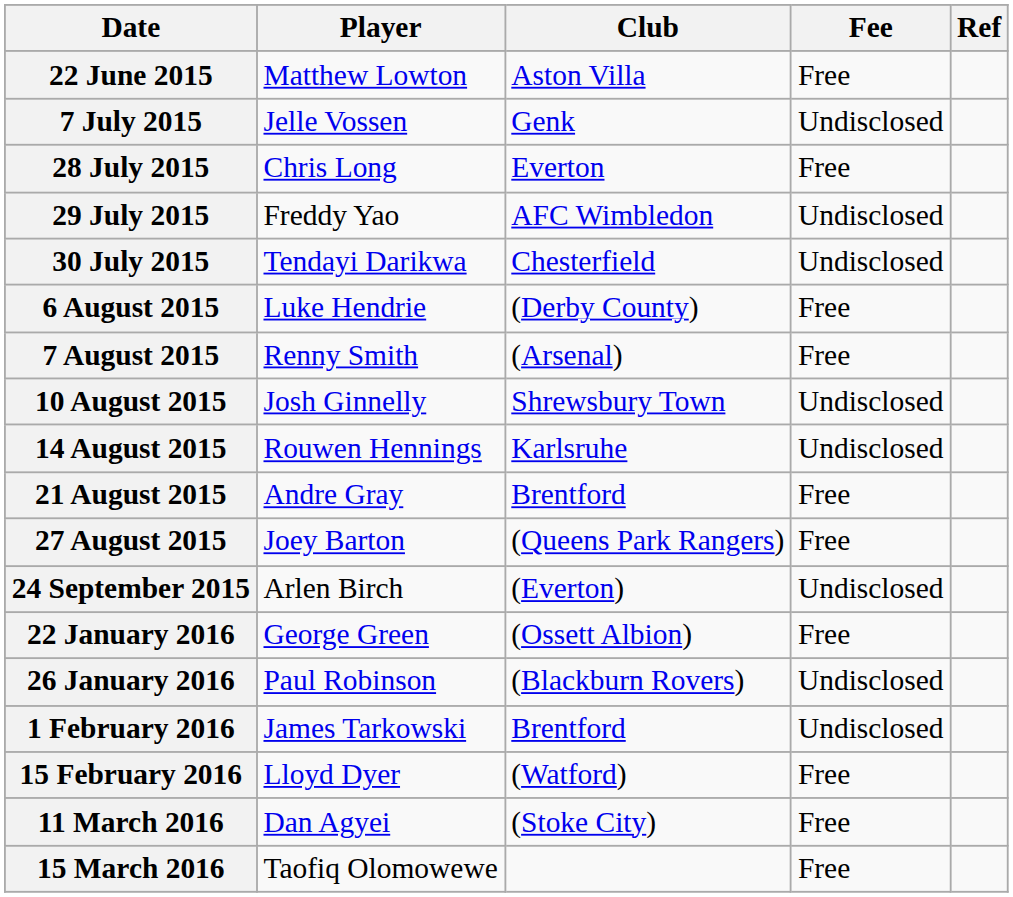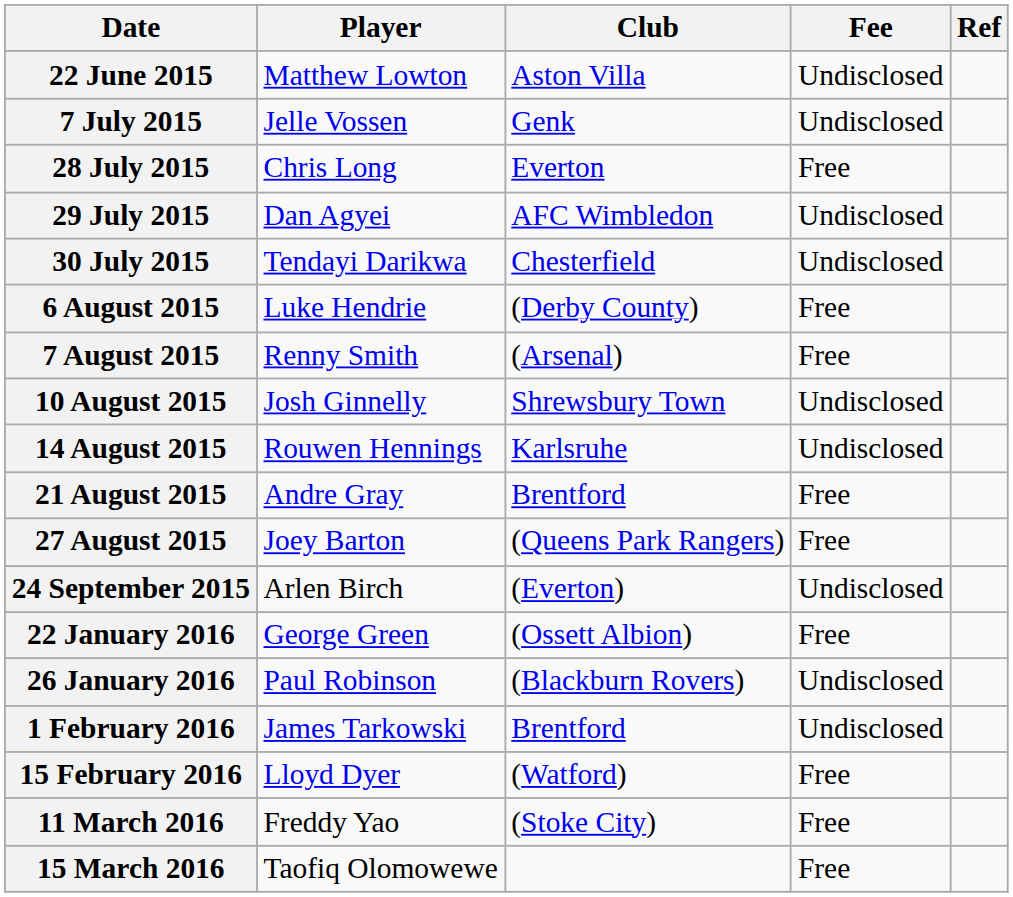 <table class="wikitable plainrowheaders">
 <tr>
 <th scope=col>Date</th>
 <th scope=col>Player</th>
 <th scope=col>Club</th>
 <th scope=col>Fee</th>
 <th scope=col class=unsortable>Ref</th>
 </tr>
 <tr>
 <th scope=row>22 June 2015</th>
 <td><a href='#'>Matthew Lowton</a></td>
 <td><a href='#'>Aston Villa</a></td>
-<td>Free</td>
+<td>Undisclosed</td>
 <td style="text-align:center;"></td>
 </tr>
 <tr>
 <th scope=row>7 July 2015</th>
 <td><a href='#'>Jelle Vossen</a></td>
 <td><a href='#'>Genk</a></td>
 <td>Undisclosed</td>
 <td style="text-align:center;"></td>
 </tr>
 <tr>
 <th scope=row>28 July 2015</th>
 <td><a href='#'>Chris Long</a></td>
 <td><a href='#'>Everton</a></td>
 <td>Free</td>
 <td style="text-align:center;"></td>
 </tr>
 <tr>
 <th scope=row>29 July 2015</th>
-<td>Freddy Yao</td>
+<td><a href='#'>Dan Agyei</a></td>
 <td><a href='#'>AFC Wimbledon</a></td>
 <td>Undisclosed</td>
 <td style="text-align:center;"></td>
 </tr>
 <tr>
 <th scope=row>30 July 2015</th>
 <td><a href='#'>Tendayi Darikwa</a></td>
 <td><a href='#'>Chesterfield</a></td>
 <td>Undisclosed</td>
 <td style="text-align:center;"></td>
 </tr>
 <tr>
 <th scope=row>6 August 2015</th>
 <td><a href='#'>Luke Hendrie</a></td>
 <td>(<a href='#'>Derby County</a>)</td>
 <td>Free</td>
 <td style="text-align:center;"></td>
 </tr>
 <tr>
 <th scope=row>7 August 2015</th>
 <td><a href='#'>Renny Smith</a></td>
 <td>(<a href='#'>Arsenal</a>)</td>
 <td>Free</td>
 <td style="text-align:center;"></td>
 </tr>
 <tr>
 <th scope=row>10 August 2015</th>
 <td><a href='#'>Josh Ginnelly</a></td>
 <td><a href='#'>Shrewsbury Town</a></td>
 <td>Undisclosed</td>
 <td style="text-align:center;"></td>
 </tr>
 <tr>
 <th scope=row>14 August 2015</th>
 <td><a href='#'>Rouwen Hennings</a></td>
 <td><a href='#'>Karlsruhe</a></td>
 <td>Undisclosed</td>
 <td style="text-align:center;"></td>
 </tr>
 <tr>
 <th scope=row>21 August 2015</th>
 <td><a href='#'>Andre Gray</a></td>
 <td><a href='#'>Brentford</a></td>
 <td>Free</td>
 <td style="text-align:center;"></td>
 </tr>
 <tr>
 <th scope=row>27 August 2015</th>
 <td><a href='#'>Joey Barton</a></td>
 <td>(<a href='#'>Queens Park Rangers</a>)</td>
 <td>Free</td>
 <td style="text-align:center;"></td>
 </tr>
 <tr>
 <th scope=row>24 September 2015</th>
 <td>Arlen Birch</td>
 <td>(<a href='#'>Everton</a>)</td>
 <td>Undisclosed</td>
 <td style="text-align:center;"></td>
 </tr>
 <tr>
 <th scope=row>22 January 2016</th>
 <td><a href='#'>George Green</a></td>
 <td>(<a href='#'>Ossett Albion</a>)</td>
 <td>Free</td>
 <td style="text-align:center;"></td>
 </tr>
 <tr>
 <th scope=row>26 January 2016</th>
 <td><a href='#'>Paul Robinson</a></td>
 <td>(<a href='#'>Blackburn Rovers</a>)</td>
 <td>Undisclosed</td>
 <td style="text-align:center;"></td>
 </tr>
 <tr>
 <th scope=row>1 February 2016</th>
 <td><a href='#'>James Tarkowski</a></td>
 <td><a href='#'>Brentford</a></td>
 <td>Undisclosed</td>
 <td style="text-align:center;"></td>
 </tr>
 <tr>
 <th scope=row>15 February 2016</th>
 <td><a href='#'>Lloyd Dyer</a></td>
 <td>(<a href='#'>Watford</a>)</td>
 <td>Free</td>
 <td style="text-align:center;"></td>
 </tr>
 <tr>
 <th scope=row>11 March 2016</th>
-<td><a href='#'>Dan Agyei</a></td>
+<td>Freddy Yao</td>
 <td>(<a href='#'>Stoke City</a>)</td>
 <td>Free</td>
 <td style="text-align:center;"></td>
 </tr>
 <tr>
 <th scope=row>15 March 2016</th>
 <td>Taofiq Olomowewe</td>
 <td></td>
 <td>Free</td>
 <td style="text-align:center;"></td>
 </tr>
 </table>
